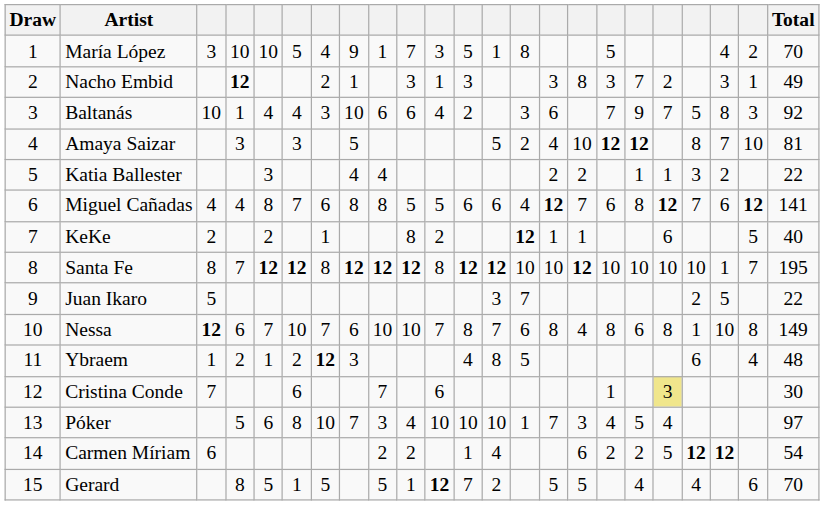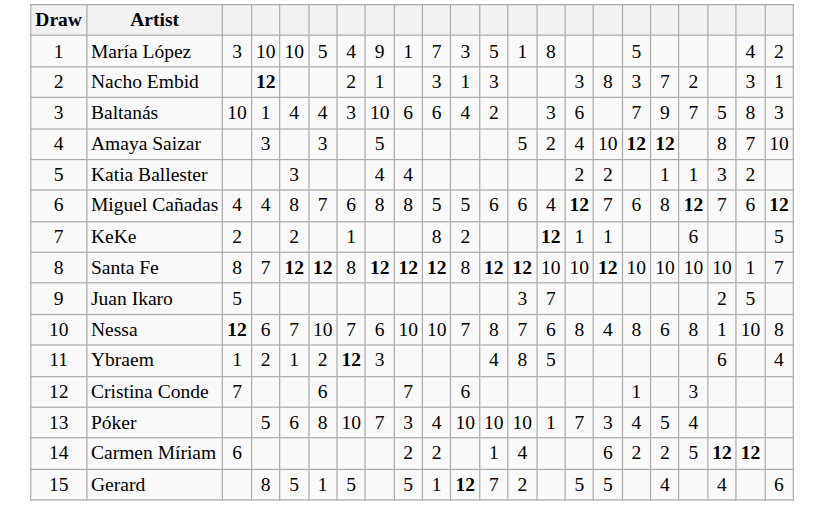 <table class="wikitable collapsible" style="margin: 1em auto 1em auto; text-align:center;">
 <tr>
 <th>Draw</th>
 <th>Artist</th>
 <th></th>
 <th></th>
 <th></th>
 <th></th>
 <th></th>
 <th></th>
 <th></th>
 <th></th>
 <th></th>
 <th></th>
 <th></th>
 <th></th>
 <th></th>
 <th></th>
 <th></th>
 <th></th>
 <th></th>
 <th></th>
 <th></th>
 <th></th>
-<th>Total</th>
 </tr>
 <tr>
 <td>1</td>
 <td align="left">María López</td>
 <td>3</td>
 <td>10</td>
 <td>10</td>
 <td>5</td>
 <td>4</td>
 <td>9</td>
 <td>1</td>
 <td>7</td>
 <td>3</td>
 <td>5</td>
 <td>1</td>
 <td>8</td>
 <td></td>
 <td></td>
 <td>5</td>
 <td></td>
 <td></td>
 <td></td>
 <td>4</td>
 <td>2</td>
-<td>70</td>
 </tr>
 <tr>
 <td>2</td>
 <td align="left">Nacho Embid</td>
 <td></td>
 <td><strong>12</strong></td>
 <td></td>
 <td></td>
 <td>2</td>
 <td>1</td>
 <td></td>
 <td>3</td>
 <td>1</td>
 <td>3</td>
 <td></td>
 <td></td>
 <td>3</td>
 <td>8</td>
 <td>3</td>
 <td>7</td>
 <td>2</td>
 <td></td>
 <td>3</td>
 <td>1</td>
-<td>49</td>
 </tr>
 <tr>
 <td>3</td>
 <td align="left">Baltanás</td>
 <td>10</td>
 <td>1</td>
 <td>4</td>
 <td>4</td>
 <td>3</td>
 <td>10</td>
 <td>6</td>
 <td>6</td>
 <td>4</td>
 <td>2</td>
 <td></td>
 <td>3</td>
 <td>6</td>
 <td></td>
 <td>7</td>
 <td>9</td>
 <td>7</td>
 <td>5</td>
 <td>8</td>
 <td>3</td>
-<td>92</td>
 </tr>
 <tr>
 <td>4</td>
 <td align="left">Amaya Saizar</td>
 <td></td>
 <td>3</td>
 <td></td>
 <td>3</td>
 <td></td>
 <td>5</td>
 <td></td>
 <td></td>
 <td></td>
 <td></td>
 <td>5</td>
 <td>2</td>
 <td>4</td>
 <td>10</td>
 <td><strong>12</strong></td>
 <td><strong>12</strong></td>
 <td></td>
 <td>8</td>
 <td>7</td>
 <td>10</td>
-<td>81</td>
 </tr>
 <tr>
 <td>5</td>
 <td align="left">Katia Ballester</td>
 <td></td>
 <td></td>
 <td>3</td>
 <td></td>
 <td></td>
 <td>4</td>
 <td>4</td>
 <td></td>
 <td></td>
 <td></td>
 <td></td>
 <td></td>
 <td>2</td>
 <td>2</td>
 <td></td>
 <td>1</td>
 <td>1</td>
 <td>3</td>
 <td>2</td>
 <td></td>
-<td>22</td>
 </tr>
 <tr>
 <td>6</td>
 <td align="left">Miguel Cañadas</td>
 <td>4</td>
 <td>4</td>
 <td>8</td>
 <td>7</td>
 <td>6</td>
 <td>8</td>
 <td>8</td>
 <td>5</td>
 <td>5</td>
 <td>6</td>
 <td>6</td>
 <td>4</td>
 <td><strong>12</strong></td>
 <td>7</td>
 <td>6</td>
 <td>8</td>
 <td><strong>12</strong></td>
 <td>7</td>
 <td>6</td>
 <td><strong>12</strong></td>
-<td>141</td>
 </tr>
 <tr>
 <td>7</td>
 <td align="left">KeKe</td>
 <td>2</td>
 <td></td>
 <td>2</td>
 <td></td>
 <td>1</td>
 <td></td>
 <td></td>
 <td>8</td>
 <td>2</td>
 <td></td>
 <td></td>
 <td><strong>12</strong></td>
 <td>1</td>
 <td>1</td>
 <td></td>
 <td></td>
 <td>6</td>
 <td></td>
 <td></td>
 <td>5</td>
-<td>40</td>
 </tr>
 <tr>
 <td>8</td>
 <td align="left">Santa Fe</td>
 <td>8</td>
 <td>7</td>
 <td><strong>12</strong></td>
 <td><strong>12</strong></td>
 <td>8</td>
 <td><strong>12</strong></td>
 <td><strong>12</strong></td>
 <td><strong>12</strong></td>
 <td>8</td>
 <td><strong>12</strong></td>
 <td><strong>12</strong></td>
 <td>10</td>
 <td>10</td>
 <td><strong>12</strong></td>
 <td>10</td>
 <td>10</td>
 <td>10</td>
 <td>10</td>
 <td>1</td>
 <td>7</td>
-<td>195</td>
 </tr>
 <tr>
 <td>9</td>
 <td align="left">Juan Ikaro</td>
 <td>5</td>
 <td></td>
 <td></td>
 <td></td>
 <td></td>
 <td></td>
 <td></td>
 <td></td>
 <td></td>
 <td></td>
 <td>3</td>
 <td>7</td>
 <td></td>
 <td></td>
 <td></td>
 <td></td>
 <td></td>
 <td>2</td>
 <td>5</td>
 <td></td>
-<td>22</td>
 </tr>
 <tr>
 <td>10</td>
 <td align="left">Nessa</td>
 <td><strong>12</strong></td>
 <td>6</td>
 <td>7</td>
 <td>10</td>
 <td>7</td>
 <td>6</td>
 <td>10</td>
 <td>10</td>
 <td>7</td>
 <td>8</td>
 <td>7</td>
 <td>6</td>
 <td>8</td>
 <td>4</td>
 <td>8</td>
 <td>6</td>
 <td>8</td>
 <td>1</td>
 <td>10</td>
 <td>8</td>
-<td>149</td>
 </tr>
 <tr>
 <td>11</td>
 <td align="left">Ybraem</td>
 <td>1</td>
 <td>2</td>
 <td>1</td>
 <td>2</td>
 <td><strong>12</strong></td>
 <td>3</td>
 <td></td>
 <td></td>
 <td></td>
 <td>4</td>
 <td>8</td>
 <td>5</td>
 <td></td>
 <td></td>
 <td></td>
 <td></td>
 <td></td>
 <td>6</td>
 <td></td>
 <td>4</td>
-<td>48</td>
 </tr>
 <tr>
 <td>12</td>
 <td align="left">Cristina Conde</td>
 <td>7</td>
 <td></td>
 <td></td>
 <td>6</td>
 <td></td>
 <td></td>
 <td>7</td>
 <td></td>
 <td>6</td>
 <td></td>
 <td></td>
 <td></td>
 <td></td>
 <td></td>
 <td>1</td>
 <td></td>
-<td style="background: khaki;">3</td>
+<td>3</td>
 <td></td>
 <td></td>
 <td></td>
-<td>30</td>
 </tr>
 <tr>
 <td>13</td>
 <td align="left">Póker</td>
 <td></td>
 <td>5</td>
 <td>6</td>
 <td>8</td>
 <td>10</td>
 <td>7</td>
 <td>3</td>
 <td>4</td>
 <td>10</td>
 <td>10</td>
 <td>10</td>
 <td>1</td>
 <td>7</td>
 <td>3</td>
 <td>4</td>
 <td>5</td>
 <td>4</td>
 <td></td>
 <td></td>
 <td></td>
-<td>97</td>
 </tr>
 <tr>
 <td>14</td>
 <td align="left">Carmen Míriam</td>
 <td>6</td>
 <td></td>
 <td></td>
 <td></td>
 <td></td>
 <td></td>
 <td>2</td>
 <td>2</td>
 <td></td>
 <td>1</td>
 <td>4</td>
 <td></td>
 <td></td>
 <td>6</td>
 <td>2</td>
 <td>2</td>
 <td>5</td>
 <td><strong>12</strong></td>
 <td><strong>12</strong></td>
 <td></td>
-<td>54</td>
 </tr>
 <tr>
 <td>15</td>
 <td align="left">Gerard</td>
 <td></td>
 <td>8</td>
 <td>5</td>
 <td>1</td>
 <td>5</td>
 <td></td>
 <td>5</td>
 <td>1</td>
 <td><strong>12</strong></td>
 <td>7</td>
 <td>2</td>
 <td></td>
 <td>5</td>
 <td>5</td>
 <td></td>
 <td>4</td>
 <td></td>
 <td>4</td>
 <td></td>
 <td>6</td>
-<td>70</td>
 </tr>
 </table>
